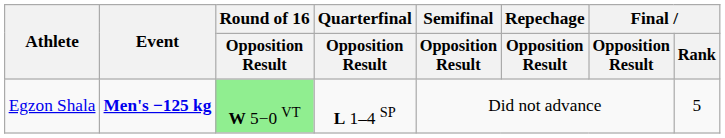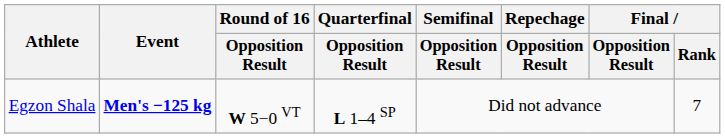 <table class="wikitable" style="font-size:90%">
 <tr>
 <th rowspan=2>Athlete</th>
 <th rowspan=2>Event</th>
 <th>Round of 16</th>
 <th>Quarterfinal</th>
 <th>Semifinal</th>
 <th>Repechage</th>
 <th colspan=2>Final / </th>
 </tr>
 <tr style="font-size: 95%">
 <th>Opposition<br>Result</th>
 <th>Opposition<br>Result</th>
 <th>Opposition<br>Result</th>
 <th>Opposition<br>Result</th>
 <th>Opposition<br>Result</th>
 <th>Rank</th>
 </tr>
 <tr align=center>
 <td align=left><a href='#'>Egzon Shala</a></td>
 <td align=left><strong><a href='#'>Men's −125 kg</a></strong></td>
-<td style="background: lightgreen;"><br><strong>W</strong> 5−0 <sup>VT</sup></td>
+<td><br><strong>W</strong> 5−0 <sup>VT</sup></td>
 <td><br><strong>L</strong> 1–4 <sup>SP</sup></td>
 <td colspan=3>Did not advance</td>
-<td>5</td>
+<td>7</td>
 </tr>
 </table>
